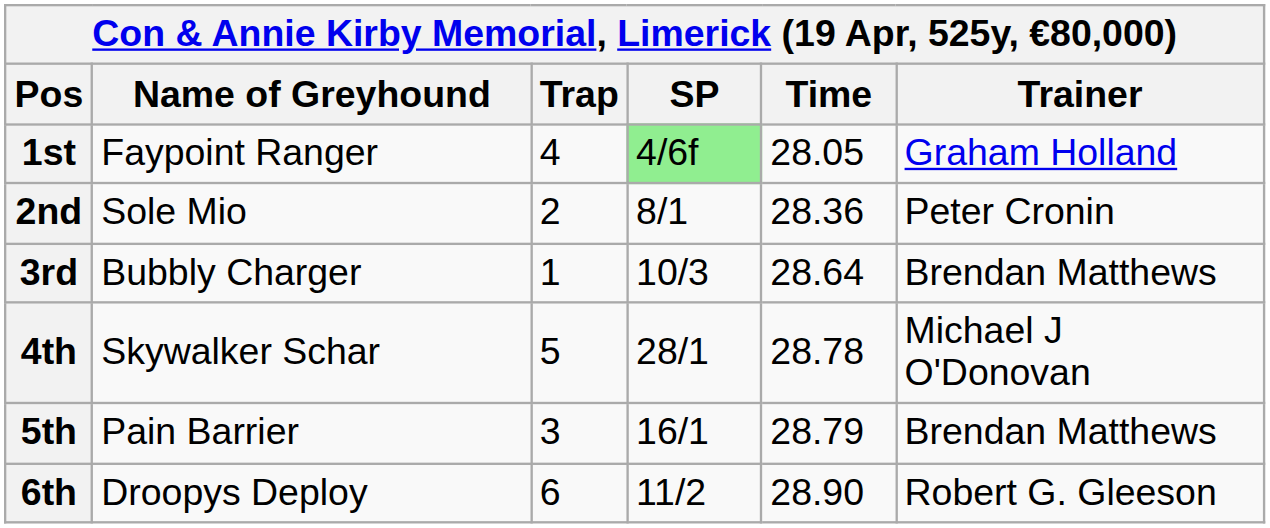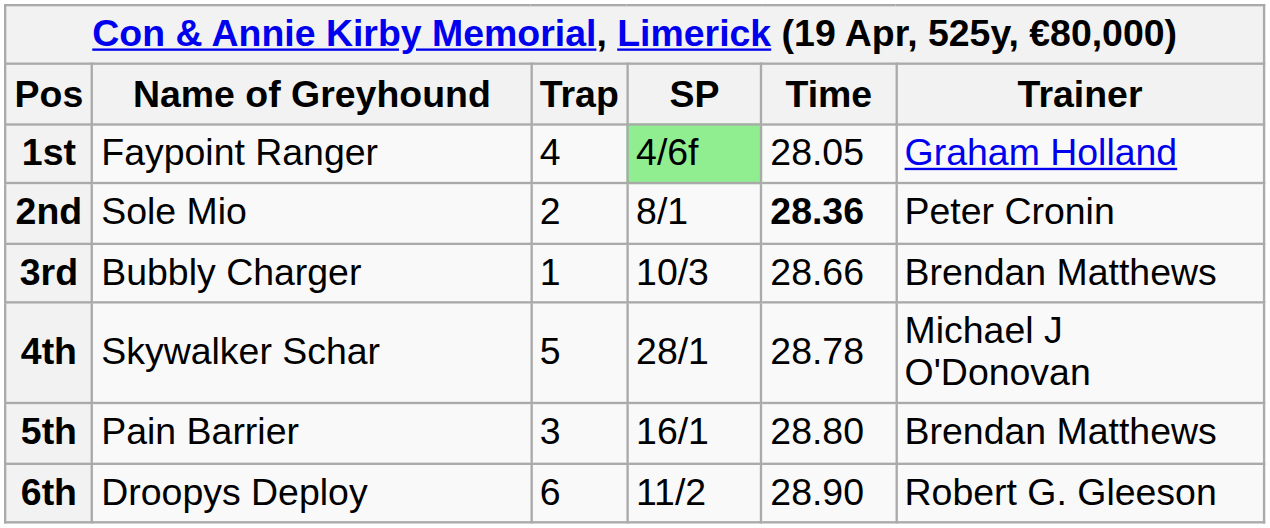 <table class="wikitable">
 <tr>
 <th colspan="6"><a href='#'>Con & Annie Kirby Memorial</a>, <a href='#'>Limerick</a> (19 Apr, 525y, €80,000)</th>
 </tr>
 <tr>
 <th width=30>Pos</th>
 <th width=180>Name of Greyhound</th>
 <th width=30>Trap</th>
 <th width=50>SP</th>
 <th width=50>Time</th>
 <th width=150>Trainer</th>
 </tr>
 <tr>
 <th>1st</th>
 <td>Faypoint Ranger</td>
 <td>4</td>
 <td style="background: lightgreen;">4/6f</td>
 <td>28.05</td>
 <td><a href='#'>Graham Holland</a></td>
 </tr>
 <tr>
 <th>2nd</th>
 <td>Sole Mio</td>
 <td>2</td>
 <td>8/1</td>
-<td>28.36</td>
+<td><strong>28.36</strong></td>
 <td>Peter Cronin</td>
 </tr>
 <tr>
 <th>3rd</th>
 <td>Bubbly Charger</td>
 <td>1</td>
 <td>10/3</td>
-<td>28.64</td>
+<td>28.66</td>
 <td>Brendan Matthews</td>
 </tr>
 <tr>
 <th>4th</th>
 <td>Skywalker Schar</td>
 <td>5</td>
 <td>28/1</td>
 <td>28.78</td>
 <td>Michael J O'Donovan</td>
 </tr>
 <tr>
 <th>5th</th>
 <td>Pain Barrier</td>
 <td>3</td>
 <td>16/1</td>
-<td>28.79</td>
+<td>28.80</td>
 <td>Brendan Matthews</td>
 </tr>
 <tr>
 <th>6th</th>
 <td>Droopys Deploy</td>
 <td>6</td>
 <td>11/2</td>
 <td>28.90</td>
 <td>Robert G. Gleeson</td>
 </tr>
 </table>
